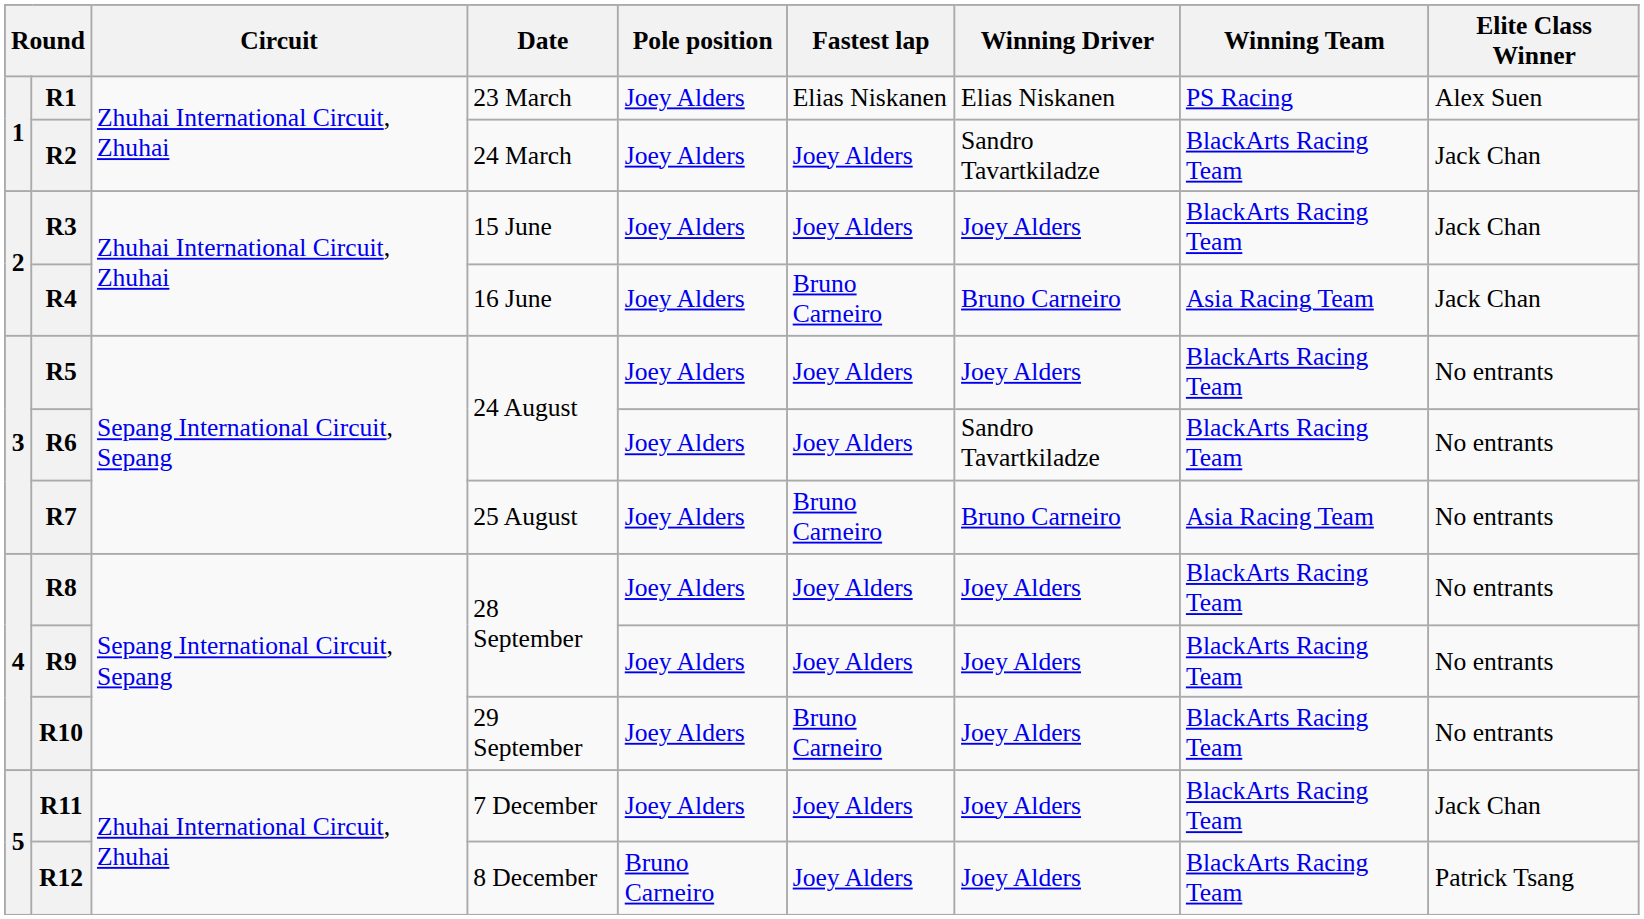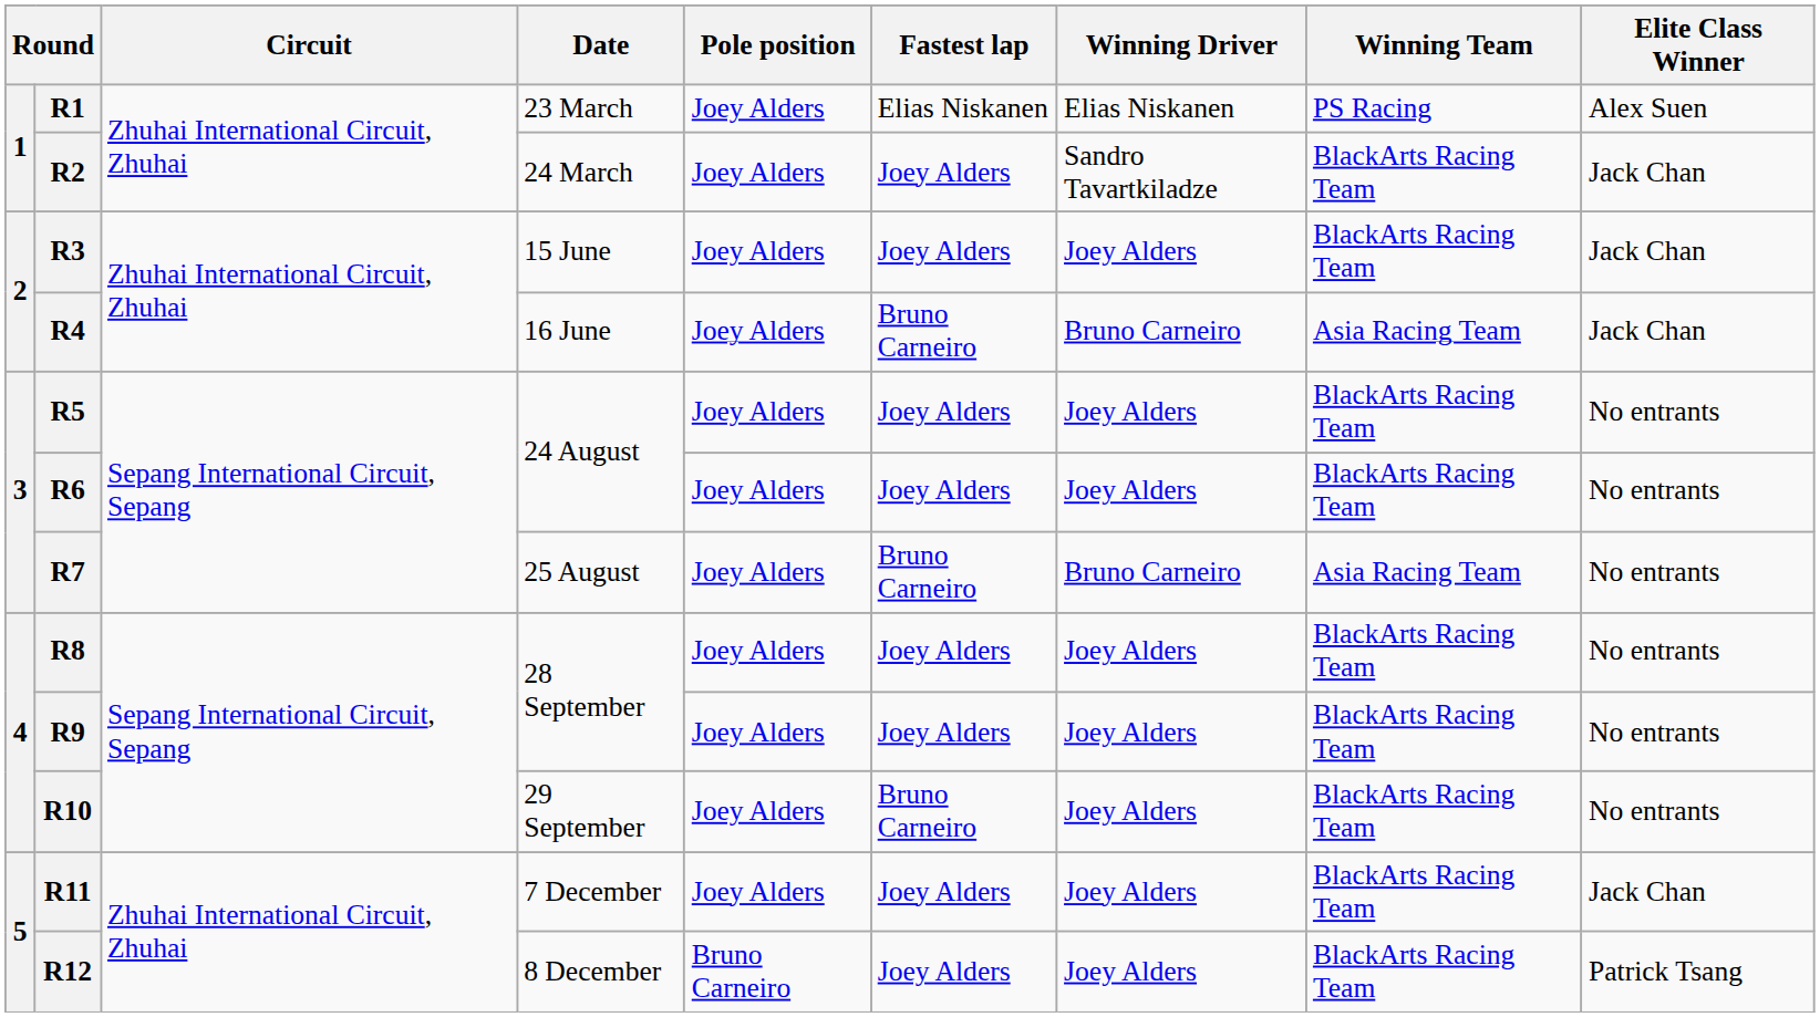 <table class="wikitable" style="font-size: 85%">
 <tr>
 <th colspan=2>Round</th>
 <th>Circuit</th>
 <th>Date</th>
 <th>Pole position</th>
 <th>Fastest lap</th>
 <th>Winning Driver</th>
 <th>Winning Team</th>
 <th>Elite Class Winner</th>
 </tr>
 <tr>
 <th rowspan=2>1</th>
 <th>R1</th>
 <td rowspan=2> <a href='#'>Zhuhai International Circuit</a>, <a href='#'>Zhuhai</a></td>
 <td>23 March</td>
 <td> <a href='#'>Joey Alders</a></td>
 <td> Elias Niskanen</td>
 <td> Elias Niskanen</td>
 <td> <a href='#'>PS Racing</a></td>
 <td> Alex Suen</td>
 </tr>
 <tr>
 <th>R2</th>
 <td>24 March</td>
 <td> <a href='#'>Joey Alders</a></td>
 <td> <a href='#'>Joey Alders</a></td>
 <td> Sandro Tavartkiladze</td>
 <td> <a href='#'>BlackArts Racing Team</a></td>
 <td> Jack Chan</td>
 </tr>
 <tr>
 <th rowspan=2>2</th>
 <th>R3</th>
 <td rowspan=2> <a href='#'>Zhuhai International Circuit</a>, <a href='#'>Zhuhai</a></td>
 <td>15 June</td>
 <td> <a href='#'>Joey Alders</a></td>
 <td> <a href='#'>Joey Alders</a></td>
 <td> <a href='#'>Joey Alders</a></td>
 <td> <a href='#'>BlackArts Racing Team</a></td>
 <td> Jack Chan</td>
 </tr>
 <tr>
 <th>R4</th>
 <td>16 June</td>
 <td> <a href='#'>Joey Alders</a></td>
 <td> <a href='#'>Bruno Carneiro</a></td>
 <td> <a href='#'>Bruno Carneiro</a></td>
 <td> <a href='#'>Asia Racing Team</a></td>
 <td> Jack Chan</td>
 </tr>
 <tr>
 <th rowspan=3>3</th>
 <th>R5</th>
 <td rowspan=3> <a href='#'>Sepang International Circuit</a>, <a href='#'>Sepang</a></td>
 <td rowspan=2>24 August</td>
 <td> <a href='#'>Joey Alders</a></td>
 <td> <a href='#'>Joey Alders</a></td>
 <td> <a href='#'>Joey Alders</a></td>
 <td> <a href='#'>BlackArts Racing Team</a></td>
 <td>No entrants</td>
 </tr>
 <tr>
 <th>R6</th>
 <td> <a href='#'>Joey Alders</a></td>
 <td> <a href='#'>Joey Alders</a></td>
-<td> Sandro Tavartkiladze</td>
+<td> <a href='#'>Joey Alders</a></td>
 <td> <a href='#'>BlackArts Racing Team</a></td>
 <td>No entrants</td>
 </tr>
 <tr>
 <th>R7</th>
 <td>25 August</td>
 <td> <a href='#'>Joey Alders</a></td>
 <td> <a href='#'>Bruno Carneiro</a></td>
 <td> <a href='#'>Bruno Carneiro</a></td>
 <td> <a href='#'>Asia Racing Team</a></td>
 <td>No entrants</td>
 </tr>
 <tr>
 <th rowspan=3>4</th>
 <th>R8</th>
 <td rowspan=3> <a href='#'>Sepang International Circuit</a>, <a href='#'>Sepang</a></td>
 <td rowspan=2>28 September</td>
 <td> <a href='#'>Joey Alders</a></td>
 <td> <a href='#'>Joey Alders</a></td>
 <td> <a href='#'>Joey Alders</a></td>
 <td> <a href='#'>BlackArts Racing Team</a></td>
 <td>No entrants</td>
 </tr>
 <tr>
 <th>R9</th>
 <td> <a href='#'>Joey Alders</a></td>
 <td> <a href='#'>Joey Alders</a></td>
 <td> <a href='#'>Joey Alders</a></td>
 <td> <a href='#'>BlackArts Racing Team</a></td>
 <td>No entrants</td>
 </tr>
 <tr>
 <th>R10</th>
 <td>29 September</td>
 <td> <a href='#'>Joey Alders</a></td>
 <td> <a href='#'>Bruno Carneiro</a></td>
 <td> <a href='#'>Joey Alders</a></td>
 <td> <a href='#'>BlackArts Racing Team</a></td>
 <td>No entrants</td>
 </tr>
 <tr>
 <th rowspan=2>5</th>
 <th>R11</th>
 <td rowspan=2> <a href='#'>Zhuhai International Circuit</a>, <a href='#'>Zhuhai</a></td>
 <td>7 December</td>
 <td> <a href='#'>Joey Alders</a></td>
 <td> <a href='#'>Joey Alders</a></td>
 <td> <a href='#'>Joey Alders</a></td>
 <td> <a href='#'>BlackArts Racing Team</a></td>
 <td> Jack Chan</td>
 </tr>
 <tr>
 <th>R12</th>
 <td>8 December</td>
 <td> <a href='#'>Bruno Carneiro</a></td>
 <td> <a href='#'>Joey Alders</a></td>
 <td> <a href='#'>Joey Alders</a></td>
 <td> <a href='#'>BlackArts Racing Team</a></td>
 <td> Patrick Tsang</td>
 </tr>
 </table>
